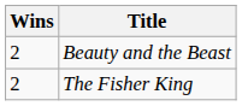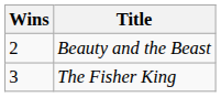 <table class="wikitable">
 <tr>
 <th>Wins</th>
 <th>Title</th>
 </tr>
 <tr>
 <td>2</td>
 <td><em>Beauty and the Beast</em></td>
 </tr>
 <tr>
-<td>2</td>
+<td>3</td>
 <td><em>The Fisher King</em></td>
 </tr>
 </table>
